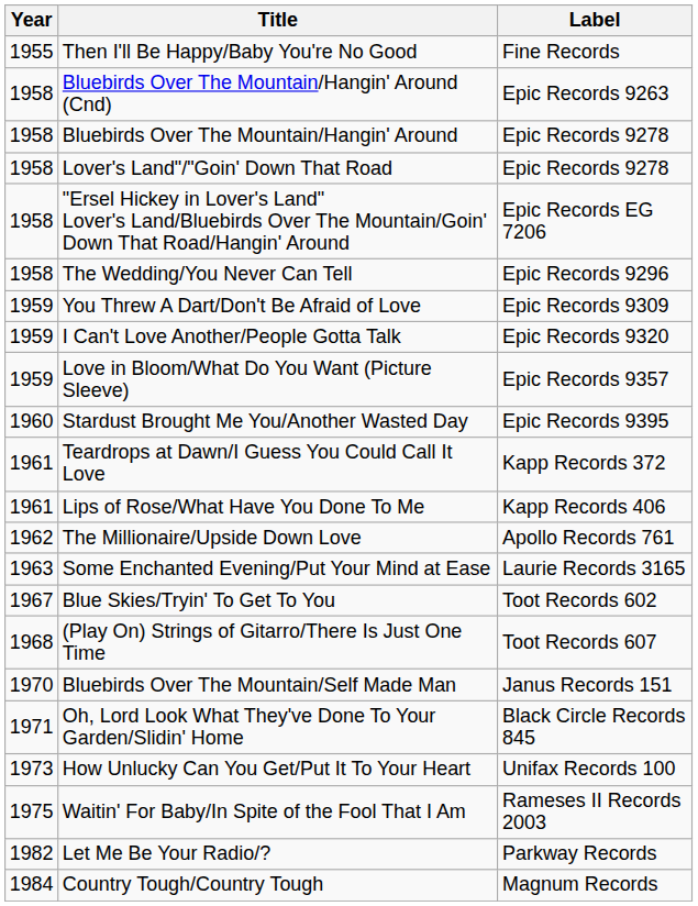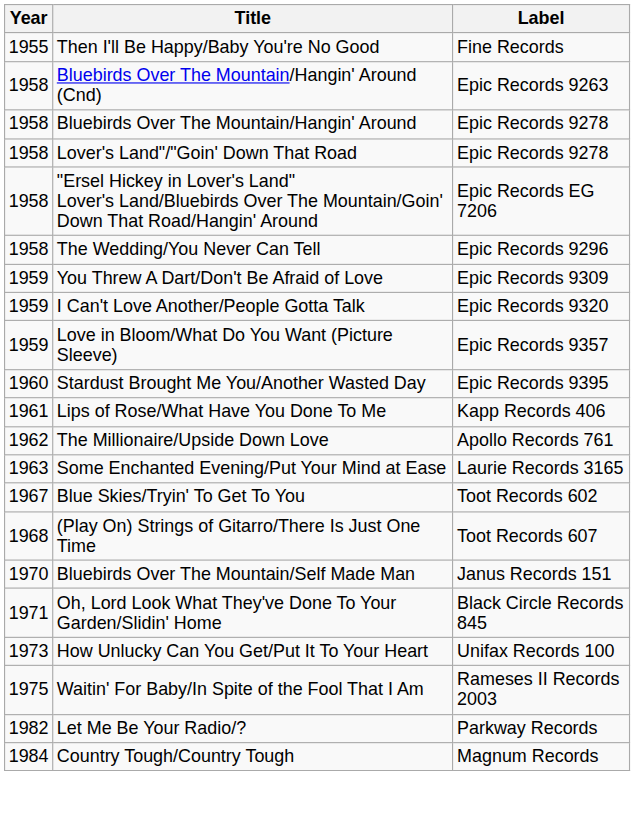 <table class="wikitable">
 <tr>
 <th width="25">Year</th>
 <th width="350">Title</th>
 <th width="150">Label</th>
 </tr>
 <tr>
 <td>1955</td>
 <td>Then I'll Be Happy/Baby You're No Good</td>
 <td>Fine Records</td>
 </tr>
 <tr>
 <td>1958</td>
 <td><a href='#'>Bluebirds Over The Mountain</a>/Hangin' Around (Cnd)</td>
 <td>Epic Records 9263</td>
 </tr>
 <tr>
 <td>1958</td>
 <td>Bluebirds Over The Mountain/Hangin' Around</td>
 <td>Epic Records 9278</td>
 </tr>
 <tr>
 <td>1958</td>
 <td>Lover's Land"/"Goin' Down That Road</td>
 <td>Epic Records 9278</td>
 </tr>
 <tr>
 <td>1958</td>
 <td>"Ersel Hickey in Lover's Land"<br>Lover's Land/Bluebirds Over The Mountain/Goin' Down That Road/Hangin' Around</td>
 <td>Epic Records EG 7206</td>
 </tr>
 <tr>
 <td>1958</td>
 <td>The Wedding/You Never Can Tell</td>
 <td>Epic Records 9296</td>
 </tr>
 <tr>
 <td>1959</td>
 <td>You Threw A Dart/Don't Be Afraid of Love</td>
 <td>Epic Records 9309</td>
 </tr>
 <tr>
 <td>1959</td>
 <td>I Can't Love Another/People Gotta Talk</td>
 <td>Epic Records 9320</td>
 </tr>
 <tr>
 <td>1959</td>
 <td>Love in Bloom/What Do You Want (Picture Sleeve)</td>
 <td>Epic Records 9357</td>
 </tr>
 <tr>
 <td>1960</td>
 <td>Stardust Brought Me You/Another Wasted Day</td>
 <td>Epic Records 9395</td>
-</tr>
-<tr>
-<td>1961</td>
-<td>Teardrops at Dawn/I Guess You Could Call It Love</td>
-<td>Kapp Records 372</td>
 </tr>
 <tr>
 <td>1961</td>
 <td>Lips of Rose/What Have You Done To Me</td>
 <td>Kapp Records 406</td>
 </tr>
 <tr>
 <td>1962</td>
 <td>The Millionaire/Upside Down Love</td>
 <td>Apollo Records 761</td>
 </tr>
 <tr>
 <td>1963</td>
 <td>Some Enchanted Evening/Put Your Mind at Ease</td>
 <td>Laurie Records 3165</td>
 </tr>
 <tr>
 <td>1967</td>
 <td>Blue Skies/Tryin' To Get To You</td>
 <td>Toot Records 602</td>
 </tr>
 <tr>
 <td>1968</td>
 <td>(Play On) Strings of Gitarro/There Is Just One Time</td>
 <td>Toot Records 607</td>
 </tr>
 <tr>
 <td>1970</td>
 <td>Bluebirds Over The Mountain/Self Made Man</td>
 <td>Janus Records 151</td>
 </tr>
 <tr>
 <td>1971</td>
 <td>Oh, Lord Look What They've Done To Your Garden/Slidin' Home</td>
 <td>Black Circle Records 845</td>
 </tr>
 <tr>
 <td>1973</td>
 <td>How Unlucky Can You Get/Put It To Your Heart</td>
 <td>Unifax Records 100</td>
 </tr>
 <tr>
 <td>1975</td>
 <td>Waitin' For Baby/In Spite of the Fool That I Am</td>
 <td>Rameses II  Records 2003</td>
 </tr>
 <tr>
 <td>1982</td>
 <td>Let Me Be Your Radio/?</td>
 <td>Parkway Records</td>
 </tr>
 <tr>
 <td>1984</td>
 <td>Country Tough/Country Tough</td>
 <td>Magnum Records</td>
 </tr>
 <tr>
 </tr>
 </table>
